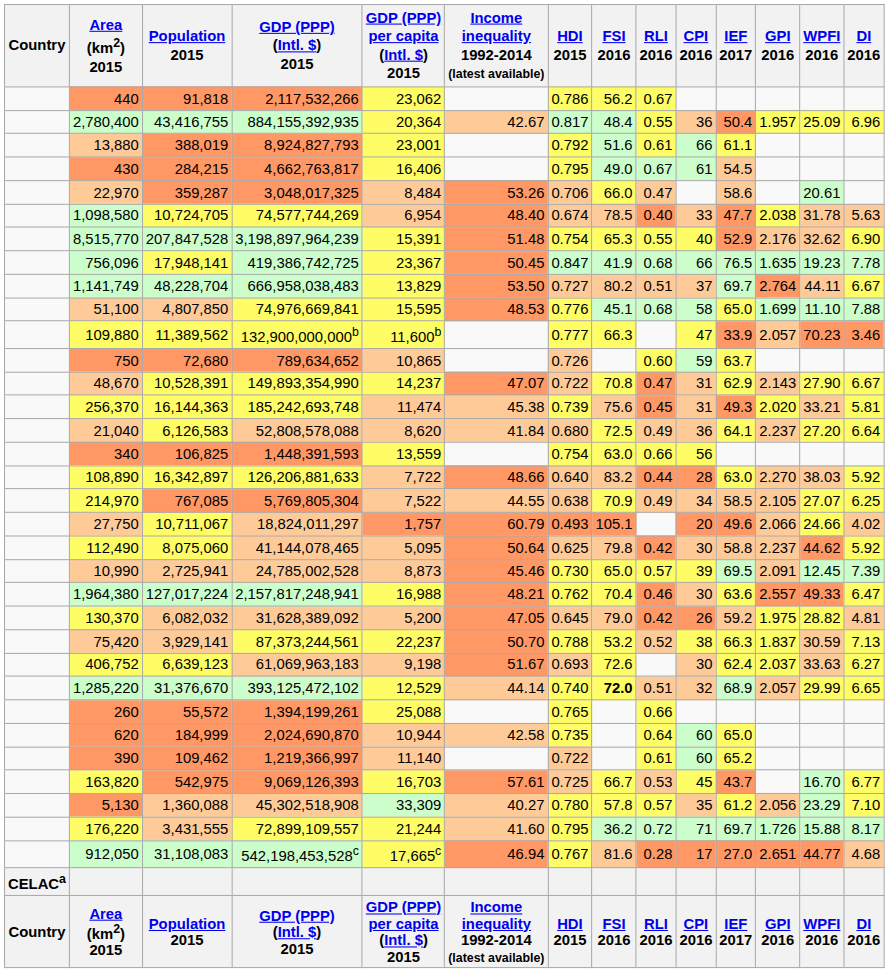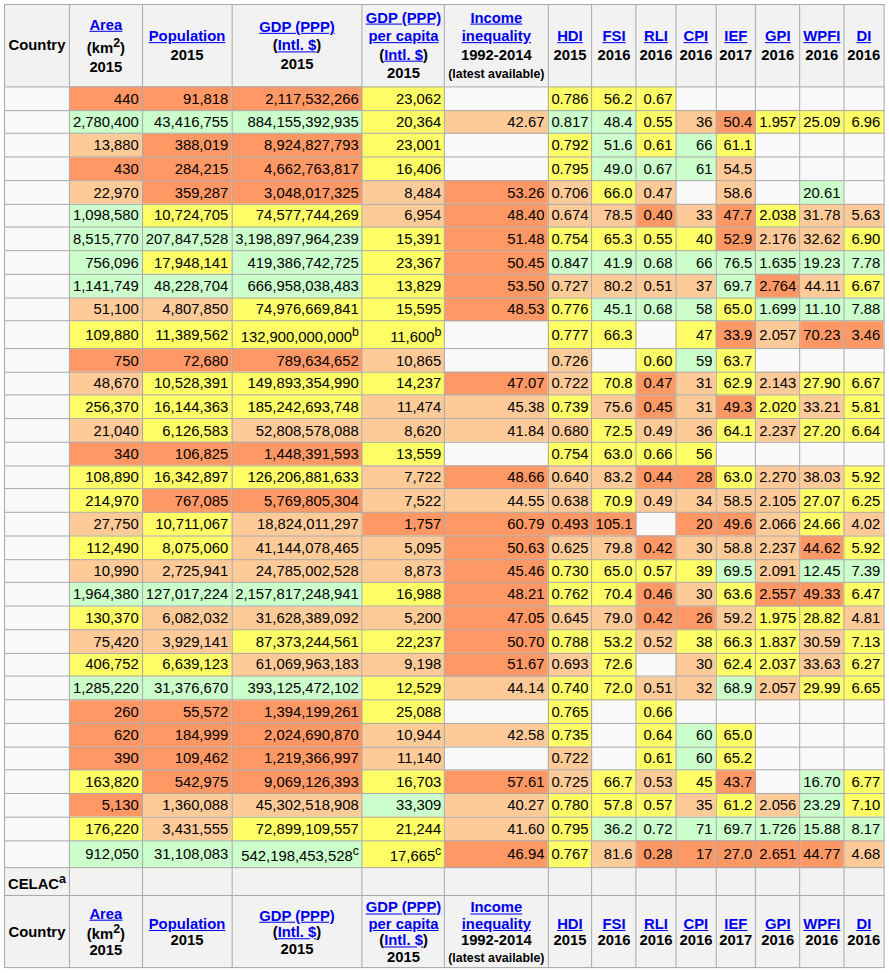 <table class="wikitable sortable" style="text-align:right;font-size:90%;">
 <tr style="line-height:1.25em;">
 <th>Country</th>
 <th><a href='#'>Area</a><br>(km<sup>2</sup>)<br>2015</th>
 <th><a href='#'>Population</a><br>2015</th>
 <th><a href='#'>GDP (PPP)</a><br>(<a href='#'>Intl. $</a>)<br>2015</th>
 <th><a href='#'>GDP (PPP)<br>per capita</a><br>(<a href='#'>Intl. $</a>)<br>2015</th>
 <th><a href='#'>Income<br>inequality</a><br>1992-2014<br><small>(latest available)</small></th>
 <th><a href='#'>HDI</a><br>2015</th>
 <th><a href='#'>FSI</a><br>2016</th>
 <th><a href='#'>RLI</a><br>2016</th>
 <th><a href='#'>CPI</a><br>2016</th>
 <th><a href='#'>IEF</a><br>2017</th>
 <th><a href='#'>GPI</a><br>2016</th>
 <th><a href='#'>WPFI</a><br>2016</th>
 <th><a href='#'>DI</a><br>2016</th>
 </tr>
 <tr>
 <td style="text-align:left;"></td>
 <td style="background:#FF9865">440</td>
 <td style="background:#FF9865">91,818</td>
 <td style="background:#FF9865">2,117,532,266</td>
 <td style="background:#FEFD65">23,062</td>
 <td></td>
 <td style="background:#FEFD65">0.786</td>
 <td style="background:#FEFD65">56.2</td>
 <td style="background:#FEFD65">0.67</td>
 <td></td>
 <td></td>
 <td></td>
 <td></td>
 <td></td>
 </tr>
 <tr>
 <td style="text-align:left;"></td>
 <td style="background:#CBFECB">2,780,400</td>
 <td style="background:#CBFECB">43,416,755</td>
 <td style="background:#CBFECB">884,155,392,935</td>
 <td style="background:#FEFD65">20,364</td>
 <td style="background:#FECB98">42.67</td>
 <td style="background:#CBFECB">0.817</td>
 <td style="background:#CBFECB">48.4</td>
 <td style="background:#FEFD65">0.55</td>
 <td style="background:#FECB98">36</td>
 <td style="background:#FF9865">50.4</td>
 <td style="background:#FEFD65">1.957</td>
 <td style="background:#FEFD65">25.09</td>
 <td style="background:#FEFD65">6.96</td>
 </tr>
 <tr>
 <td style="text-align:left;"></td>
 <td style="background:#FECB98">13,880</td>
 <td style="background:#FF9865">388,019</td>
 <td style="background:#FF9865">8,924,827,793</td>
 <td style="background:#FEFD65">23,001</td>
 <td></td>
 <td style="background:#FEFD65">0.792</td>
 <td style="background:#CBFECB">51.6</td>
 <td style="background:#FEFD65">0.61</td>
 <td style="background:#CBFECB">66</td>
 <td style="background:#FEFD65">61.1</td>
 <td></td>
 <td></td>
 <td></td>
 </tr>
 <tr>
 <td style="text-align:left;"></td>
 <td style="background:#FF9865">430</td>
 <td style="background:#FF9865">284,215</td>
 <td style="background:#FF9865">4,662,763,817</td>
 <td style="background:#FEFD65">16,406</td>
 <td></td>
 <td style="background:#FEFD65">0.795</td>
 <td style="background:#CBFECB">49.0</td>
 <td style="background:#CBFECB">0.67</td>
 <td style="background:#CBFECB">61</td>
 <td style="background:#FECB98">54.5</td>
 <td></td>
 <td></td>
 <td></td>
 </tr>
 <tr>
 <td style="text-align:left;"></td>
 <td style="background:#FECB98">22,970</td>
 <td style="background:#FF9865">359,287</td>
 <td style="background:#FF9865">3,048,017,325</td>
 <td style="background:#FECB98">8,484</td>
 <td style="background:#FF9865">53.26</td>
 <td style="background:#FECB98">0.706</td>
 <td style="background:#FEFD65">66.0</td>
 <td style="background:#FECB98">0.47</td>
 <td></td>
 <td style="background:#FECB98">58.6</td>
 <td></td>
 <td style="background:#CBFECB">20.61</td>
 <td></td>
 </tr>
 <tr>
 <td style="text-align:left;"></td>
 <td style="background:#CBFECB">1,098,580</td>
 <td style="background:#FEFD65">10,724,705</td>
 <td style="background:#FEFD65">74,577,744,269</td>
 <td style="background:#FECB98">6,954</td>
 <td style="background:#FF9865">48.40</td>
 <td style="background:#FECB98">0.674</td>
 <td style="background:#FECB98">78.5</td>
 <td style="background:#FF9865">0.40</td>
 <td style="background:#FECB98">33</td>
 <td style="background:#FF9865">47.7</td>
 <td style="background:#FEFD65">2.038</td>
 <td style="background:#FECB98">31.78</td>
 <td style="background:#FECB98">5.63</td>
 </tr>
 <tr>
 <td style="text-align:left;"></td>
 <td style="background:#CBFECB">8,515,770</td>
 <td style="background:#CBFECB">207,847,528</td>
 <td style="background:#CBFECB">3,198,897,964,239</td>
 <td style="background:#FEFD65">15,391</td>
 <td style="background:#FF9865">51.48</td>
 <td style="background:#FEFD65">0.754</td>
 <td style="background:#FEFD65">65.3</td>
 <td style="background:#FEFD65">0.55</td>
 <td style="background:#FEFD65">40</td>
 <td style="background:#FF9865">52.9</td>
 <td style="background:#FECB98">2.176</td>
 <td style="background:#FECB98">32.62</td>
 <td style="background:#FEFD65">6.90</td>
 </tr>
 <tr>
 <td style="text-align:left;"></td>
 <td style="background:#CBFECB">756,096</td>
 <td style="background:#FEFD65">17,948,141</td>
 <td style="background:#CBFECB">419,386,742,725</td>
 <td style="background:#FEFD65">23,367</td>
 <td style="background:#FF9865">50.45</td>
 <td style="background:#CBFECB">0.847</td>
 <td style="background:#CBFECB">41.9</td>
 <td style="background:#CBFECB">0.68</td>
 <td style="background:#CBFECB">66</td>
 <td style="background:#CBFECB">76.5</td>
 <td style="background:#CBFECB">1.635</td>
 <td style="background:#CBFECB">19.23</td>
 <td style="background:#CBFECB">7.78</td>
 </tr>
 <tr>
 <td style="text-align:left;"></td>
 <td style="background:#CBFECB">1,141,749</td>
 <td style="background:#CBFECB">48,228,704</td>
 <td style="background:#CBFECB">666,958,038,483</td>
 <td style="background:#FEFD65">13,829</td>
 <td style="background:#FF9865">53.50</td>
 <td style="background:#FECB98">0.727</td>
 <td style="background:#FECB98">80.2</td>
 <td style="background:#FECB98">0.51</td>
 <td style="background:#FECB98">37</td>
 <td style="background:#CBFECB">69.7</td>
 <td style="background:#FF9865">2.764</td>
 <td style="background:#FECB98">44.11</td>
 <td style="background:#FEFD65">6.67</td>
 </tr>
 <tr>
 <td style="text-align:left;"></td>
 <td style="background:#FECB98">51,100</td>
 <td style="background:#FECB98">4,807,850</td>
 <td style="background:#FEFD65">74,976,669,841</td>
 <td style="background:#FEFD65">15,595</td>
 <td style="background:#FF9865">48.53</td>
 <td style="background:#FEFD65">0.776</td>
 <td style="background:#CBFECB">45.1</td>
 <td style="background:#CBFECB">0.68</td>
 <td style="background:#CBFECB">58</td>
 <td style="background:#FEFD65">65.0</td>
 <td style="background:#CBFECB">1.699</td>
 <td style="background:#CBFECB">11.10</td>
 <td style="background:#CBFECB">7.88</td>
 </tr>
 <tr>
 <td style="text-align:left;"></td>
 <td style="background:#FEFD65">109,880</td>
 <td style="background:#FEFD65">11,389,562</td>
 <td style="background:#FEFD65">132,900,000,000<sup>b</sup></td>
 <td style="background:#FEFD65">11,600<sup>b</sup></td>
 <td></td>
 <td style="background:#FEFD65">0.777</td>
 <td style="background:#FEFD65">66.3</td>
 <td></td>
 <td style="background:#FEFD65">47</td>
 <td style="background:#FF9865">33.9</td>
 <td style="background:#FECB98">2.057</td>
 <td style="background:#FF9865">70.23</td>
 <td style="background:#FF9865">3.46</td>
 </tr>
 <tr>
 <td style="text-align:left;"></td>
 <td style="background:#FF9865">750</td>
 <td style="background:#FF9865">72,680</td>
 <td style="background:#FF9865">789,634,652</td>
 <td style="background:#FECB98">10,865</td>
 <td></td>
 <td style="background:#FECB98">0.726</td>
 <td></td>
 <td style="background:#FEFD65">0.60</td>
 <td style="background:#CBFECB">59</td>
 <td style="background:#FEFD65">63.7</td>
 <td></td>
 <td></td>
 <td></td>
 </tr>
 <tr>
 <td style="text-align:left;"></td>
 <td style="background:#FECB98">48,670</td>
 <td style="background:#FEFD65">10,528,391</td>
 <td style="background:#FEFD65">149,893,354,990</td>
 <td style="background:#FEFD65">14,237</td>
 <td style="background:#FF9865">47.07</td>
 <td style="background:#FECB98">0.722</td>
 <td style="background:#FEFD65">70.8</td>
 <td style="background:#FF9865">0.47</td>
 <td style="background:#FECB98">31</td>
 <td style="background:#FEFD65">62.9</td>
 <td style="background:#FECB98">2.143</td>
 <td style="background:#FEFD65">27.90</td>
 <td style="background:#FEFD65">6.67</td>
 </tr>
 <tr>
 <td style="text-align:left;"></td>
 <td style="background:#FEFD65">256,370</td>
 <td style="background:#FEFD65">16,144,363</td>
 <td style="background:#FEFD65">185,242,693,748</td>
 <td style="background:#FECB98">11,474</td>
 <td style="background:#FECB98">45.38</td>
 <td style="background:#FEFD65">0.739</td>
 <td style="background:#FECB98">75.6</td>
 <td style="background:#FF9865">0.45</td>
 <td style="background:#FECB98">31</td>
 <td style="background:#FF9865">49.3</td>
 <td style="background:#FEFD65">2.020</td>
 <td style="background:#FECB98">33.21</td>
 <td style="background:#FEFD65">5.81</td>
 </tr>
 <tr>
 <td style="text-align:left;"></td>
 <td style="background:#FECB98">21,040</td>
 <td style="background:#FEFD65">6,126,583</td>
 <td style="background:#FECB98">52,808,578,088</td>
 <td style="background:#FECB98">8,620</td>
 <td style="background:#FECB98">41.84</td>
 <td style="background:#FECB98">0.680</td>
 <td style="background:#FEFD65">72.5</td>
 <td style="background:#FECB98">0.49</td>
 <td style="background:#FECB98">36</td>
 <td style="background:#FEFD65">64.1</td>
 <td style="background:#FECB98">2.237</td>
 <td style="background:#FEFD65">27.20</td>
 <td style="background:#FEFD65">6.64</td>
 </tr>
 <tr>
 <td style="text-align:left;"></td>
 <td style="background:#FF9865">340</td>
 <td style="background:#FF9865">106,825</td>
 <td style="background:#FF9865">1,448,391,593</td>
 <td style="background:#FEFD65">13,559</td>
 <td></td>
 <td style="background:#FEFD65">0.754</td>
 <td style="background:#FEFD65">63.0</td>
 <td style="background:#FEFD65">0.66</td>
 <td style="background:#FEFD65">56</td>
 <td></td>
 <td></td>
 <td></td>
 <td></td>
 </tr>
 <tr>
 <td style="text-align:left;"></td>
 <td style="background:#FEFD65">108,890</td>
 <td style="background:#FEFD65">16,342,897</td>
 <td style="background:#FEFD65">126,206,881,633</td>
 <td style="background:#FECB98">7,722</td>
 <td style="background:#FF9865">48.66</td>
 <td style="background:#FECB98">0.640</td>
 <td style="background:#FECB98">83.2</td>
 <td style="background:#FF9865">0.44</td>
 <td style="background:#FF9865">28</td>
 <td style="background:#FEFD65">63.0</td>
 <td style="background:#FECB98">2.270</td>
 <td style="background:#FECB98">38.03</td>
 <td style="background:#FEFD65">5.92</td>
 </tr>
 <tr>
 <td style="text-align:left;"></td>
 <td style="background:#FEFD65">214,970</td>
 <td style="background:#FF9865">767,085</td>
 <td style="background:#FF9865">5,769,805,304</td>
 <td style="background:#FECB98">7,522</td>
 <td style="background:#FECB98">44.55</td>
 <td style="background:#FECB98">0.638</td>
 <td style="background:#FEFD65">70.9</td>
 <td style="background:#FECB98">0.49</td>
 <td style="background:#FECB98">34</td>
 <td style="background:#FECB98">58.5</td>
 <td style="background:#FECB98">2.105</td>
 <td style="background:#FEFD65">27.07</td>
 <td style="background:#FEFD65">6.25</td>
 </tr>
 <tr>
 <td style="text-align:left;"></td>
 <td style="background:#FECB98">27,750</td>
 <td style="background:#FEFD65">10,711,067</td>
 <td style="background:#FECB98">18,824,011,297</td>
 <td style="background:#FF9865">1,757</td>
 <td style="background:#FF9865">60.79</td>
 <td style="background:#FF9865">0.493</td>
 <td style="background:#FF9865">105.1</td>
 <td></td>
 <td style="background:#FF9865">20</td>
 <td style="background:#FF9865">49.6</td>
 <td style="background:#FECB98">2.066</td>
 <td style="background:#FEFD65">24.66</td>
 <td style="background:#FECB98">4.02</td>
 </tr>
 <tr>
 <td style="text-align:left;"></td>
 <td style="background:#FEFD65">112,490</td>
 <td style="background:#FEFD65">8,075,060</td>
 <td style="background:#FECB98">41,144,078,465</td>
 <td style="background:#FECB98">5,095</td>
-<td style="background:#FF9865">50.64</td>
+<td style="background:#FF9865">50.63</td>
 <td style="background:#FECB98">0.625</td>
 <td style="background:#FECB98">79.8</td>
 <td style="background:#FF9865">0.42</td>
 <td style="background:#FECB98">30</td>
 <td style="background:#FECB98">58.8</td>
 <td style="background:#FECB98">2.237</td>
 <td style="background:#FF9865">44.62</td>
 <td style="background:#FEFD65">5.92</td>
 </tr>
 <tr>
 <td style="text-align:left;"></td>
 <td style="background:#FECB98">10,990</td>
 <td style="background:#FECB98">2,725,941</td>
 <td style="background:#FECB98">24,785,002,528</td>
 <td style="background:#FECB98">8,873</td>
 <td style="background:#FF9865">45.46</td>
 <td style="background:#FEFD65">0.730</td>
 <td style="background:#FEFD65">65.0</td>
 <td style="background:#FEFD65">0.57</td>
 <td style="background:#FEFD65">39</td>
 <td style="background:#CBFECB">69.5</td>
 <td style="background:#FECB98">2.091</td>
 <td style="background:#CBFECB">12.45</td>
 <td style="background:#CBFECB">7.39</td>
 </tr>
 <tr>
 <td style="text-align:left;"></td>
 <td style="background:#CBFECB">1,964,380</td>
 <td style="background:#CBFECB">127,017,224</td>
 <td style="background:#CBFECB">2,157,817,248,941</td>
 <td style="background:#FEFD65">16,988</td>
 <td style="background:#FF9865">48.21</td>
 <td style="background:#FEFD65">0.762</td>
 <td style="background:#FEFD65">70.4</td>
 <td style="background:#FF9865">0.46</td>
 <td style="background:#FECB98">30</td>
 <td style="background:#FEFD65">63.6</td>
 <td style="background:#FF9865">2.557</td>
 <td style="background:#FF9865">49.33</td>
 <td style="background:#FEFD65">6.47</td>
 </tr>
 <tr>
 <td style="text-align:left;"></td>
 <td style="background:#FEFD65">130,370</td>
 <td style="background:#FECB98">6,082,032</td>
 <td style="background:#FECB98">31,628,389,092</td>
 <td style="background:#FECB98">5,200</td>
 <td style="background:#FF9865">47.05</td>
 <td style="background:#FECB98">0.645</td>
 <td style="background:#FECB98">79.0</td>
 <td style="background:#FF9865">0.42</td>
 <td style="background:#FF9865">26</td>
 <td style="background:#FECB98">59.2</td>
 <td style="background:#FEFD65">1.975</td>
 <td style="background:#FEFD65">28.82</td>
 <td style="background:#FECB98">4.81</td>
 </tr>
 <tr>
 <td style="text-align:left;"></td>
 <td style="background:#FECB98">75,420</td>
 <td style="background:#FECB98">3,929,141</td>
 <td style="background:#FEFD65">87,373,244,561</td>
 <td style="background:#FEFD65">22,237</td>
 <td style="background:#FF9865">50.70</td>
 <td style="background:#FEFD65">0.788</td>
 <td style="background:#FEFD65">53.2</td>
 <td style="background:#FECB98">0.52</td>
 <td style="background:#FEFD65">38</td>
 <td style="background:#FEFD65">66.3</td>
 <td style="background:#FEFD65">1.837</td>
 <td style="background:#FECB98">30.59</td>
 <td style="background:#FEFD65">7.13</td>
 </tr>
 <tr>
 <td style="text-align:left;"></td>
 <td style="background:#FEFD65">406,752</td>
 <td style="background:#FEFD65">6,639,123</td>
 <td style="background:#FECB98">61,069,963,183</td>
 <td style="background:#FECB98">9,198</td>
 <td style="background:#FF9865">51.67</td>
 <td style="background:#FECB98">0.693</td>
 <td style="background:#FEFD65">72.6</td>
 <td></td>
 <td style="background:#FECB98">30</td>
 <td style="background:#FEFD65">62.4</td>
 <td style="background:#FEFD65">2.037</td>
 <td style="background:#FECB98">33.63</td>
 <td style="background:#FEFD65">6.27</td>
 </tr>
 <tr>
 <td style="text-align:left;"></td>
 <td style="background:#CBFECB">1,285,220</td>
 <td style="background:#CBFECB">31,376,670</td>
 <td style="background:#CBFECB">393,125,472,102</td>
 <td style="background:#FEFD65">12,529</td>
 <td style="background:#FECB98">44.14</td>
 <td style="background:#FEFD65">0.740</td>
-<td style="background:#FEFD65"><strong>72.0</strong></td>
+<td style="background:#FEFD65">72.0</td>
 <td style="background:#FECB98">0.51</td>
 <td style="background:#FECB98">32</td>
 <td style="background:#CBFECB">68.9</td>
 <td style="background:#FECB98">2.057</td>
 <td style="background:#FEFD65">29.99</td>
 <td style="background:#FEFD65">6.65</td>
 </tr>
 <tr>
 <td style="text-align:left;"></td>
 <td style="background:#FF9865">260</td>
 <td style="background:#FF9865">55,572</td>
 <td style="background:#FF9865">1,394,199,261</td>
 <td style="background:#FEFD65">25,088</td>
 <td></td>
 <td style="background:#FEFD65">0.765</td>
 <td></td>
 <td style="background:#FEFD65">0.66</td>
 <td></td>
 <td></td>
 <td></td>
 <td></td>
 <td></td>
 </tr>
 <tr>
 <td style="text-align:left;"></td>
 <td style="background:#FF9865">620</td>
 <td style="background:#FF9865">184,999</td>
 <td style="background:#FF9865">2,024,690,870</td>
 <td style="background:#FECB98">10,944</td>
 <td style="background:#FECB98">42.58</td>
 <td style="background:#FEFD65">0.735</td>
 <td></td>
 <td style="background:#FEFD65">0.64</td>
 <td style="background:#CBFECB">60</td>
 <td style="background:#FEFD65">65.0</td>
 <td></td>
 <td></td>
 <td></td>
 </tr>
 <tr>
 <td style="text-align:left;"></td>
 <td style="background:#FF9865">390</td>
 <td style="background:#FF9865">109,462</td>
 <td style="background:#FF9865">1,219,366,997</td>
 <td style="background:#FECB98">11,140</td>
 <td></td>
 <td style="background:#FECB98">0.722</td>
 <td></td>
 <td style="background:#FEFD65">0.61</td>
 <td style="background:#CBFECB">60</td>
 <td style="background:#FEFD65">65.2</td>
 <td></td>
 <td></td>
 <td></td>
 </tr>
 <tr>
 <td style="text-align:left;"></td>
 <td style="background:#FEFD65">163,820</td>
 <td style="background:#FF9865">542,975</td>
 <td style="background:#FF9865">9,069,126,393</td>
 <td style="background:#FEFD65">16,703</td>
 <td style="background:#FF9865">57.61</td>
 <td style="background:#FECB98">0.725</td>
 <td style="background:#FEFD65">66.7</td>
 <td style="background:#FECB98">0.53</td>
 <td style="background:#FEFD65">45</td>
 <td style="background:#FF9865">43.7</td>
 <td></td>
 <td style="background:#CBFECB">16.70</td>
 <td style="background:#FEFD65">6.77</td>
 </tr>
 <tr>
 <td style="text-align:left;"></td>
 <td style="background:#FF9865">5,130</td>
 <td style="background:#FECB98">1,360,088</td>
 <td style="background:#FECB98">45,302,518,908</td>
 <td style="background:#CBFECB">33,309</td>
 <td style="background:#FECB98">40.27</td>
 <td style="background:#FEFD65">0.780</td>
 <td style="background:#FEFD65">57.8</td>
 <td style="background:#FEFD65">0.57</td>
 <td style="background:#FECB98">35</td>
 <td style="background:#FEFD65">61.2</td>
 <td style="background:#FECB98">2.056</td>
 <td style="background:#CBFECB">23.29</td>
 <td style="background:#FEFD65">7.10</td>
 </tr>
 <tr>
 <td style="text-align:left;"></td>
 <td style="background:#FEFD65">176,220</td>
 <td style="background:#FECB98">3,431,555</td>
 <td style="background:#FEFD65">72,899,109,557</td>
 <td style="background:#FEFD65">21,244</td>
 <td style="background:#FECB98">41.60</td>
 <td style="background:#FEFD65">0.795</td>
 <td style="background:#CBFECB">36.2</td>
 <td style="background:#CBFECB">0.72</td>
 <td style="background:#CBFECB">71</td>
 <td style="background:#CBFECB">69.7</td>
 <td style="background:#CBFECB">1.726</td>
 <td style="background:#CBFECB">15.88</td>
 <td style="background:#CBFECB">8.17</td>
 </tr>
 <tr>
 <td style="text-align:left;"></td>
 <td style="background:#CBFECB">912,050</td>
 <td style="background:#CBFECB">31,108,083</td>
 <td style="background:#CBFECB">542,198,453,528<sup>c</sup></td>
 <td style="background:#FEFD65">17,665<sup>c</sup></td>
 <td style="background:#FF9865">46.94</td>
 <td style="background:#FEFD65">0.767</td>
 <td style="background:#FECB98">81.6</td>
 <td style="background:#FF9865">0.28</td>
 <td style="background:#FF9865">17</td>
 <td style="background:#FF9865">27.0</td>
 <td style="background:#FF9865">2.651</td>
 <td style="background:#FF9865">44.77</td>
 <td style="background:#FECB98">4.68</td>
 </tr>
 <tr style="background:#f2f2f2;">
 <td style="text-align:left;"><strong>CELAC<sup>a</sup></strong></td>
 <td><strong></strong></td>
 <td><strong></strong></td>
 <td><strong></strong></td>
 <td><strong></strong></td>
 <td><strong></strong></td>
 <td><strong></strong></td>
 <td><strong></strong></td>
 <td><strong></strong></td>
 <td><strong></strong></td>
 <td><strong></strong></td>
 <td><strong></strong></td>
 <td><strong></strong></td>
 <td><strong></strong></td>
 </tr>
 <tr>
 <th>Country</th>
 <th><a href='#'>Area</a><br>(km<sup>2</sup>)<br>2015</th>
 <th><a href='#'>Population</a><br>2015</th>
 <th><a href='#'>GDP (PPP)</a><br>(<a href='#'>Intl. $</a>)<br>2015</th>
 <th><a href='#'>GDP (PPP)<br>per capita</a><br>(<a href='#'>Intl. $</a>)<br>2015</th>
 <th><a href='#'>Income<br>inequality</a><br>1992-2014<br><small>(latest available)</small></th>
 <th><a href='#'>HDI</a><br>2015</th>
 <th><a href='#'>FSI</a><br>2016</th>
 <th><a href='#'>RLI</a><br>2016</th>
 <th><a href='#'>CPI</a><br>2016</th>
 <th><a href='#'>IEF</a><br>2017</th>
 <th><a href='#'>GPI</a><br>2016</th>
 <th><a href='#'>WPFI</a><br>2016</th>
 <th><a href='#'>DI</a><br>2016</th>
 </tr>
 </table>
